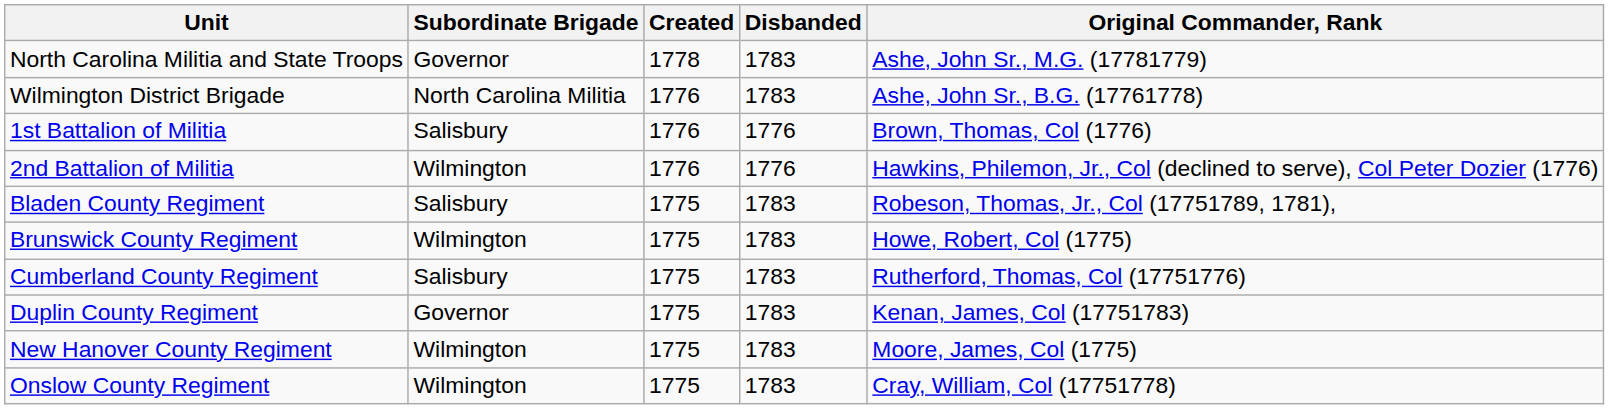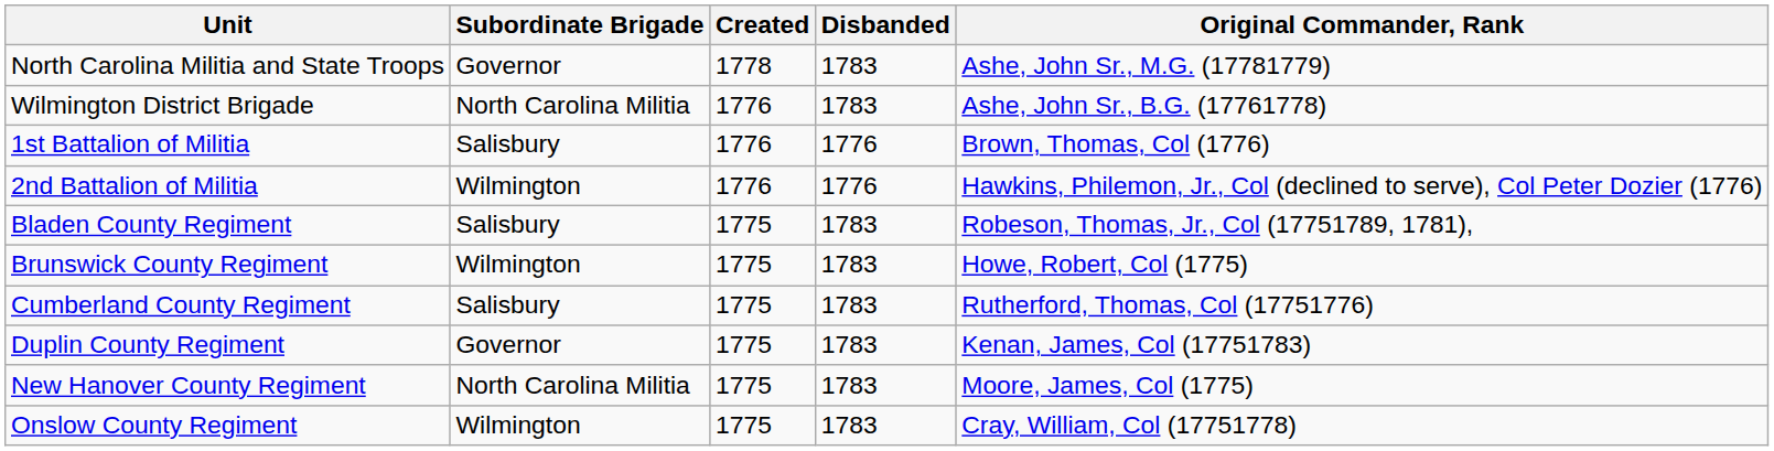 <table class="wikitable sortable">
 <tr>
 <th>Unit</th>
 <th>Subordinate Brigade</th>
 <th>Created</th>
 <th>Disbanded</th>
 <th>Original Commander, Rank</th>
 </tr>
 <tr>
 <td>North Carolina Militia and State Troops</td>
 <td>Governor</td>
 <td>1778</td>
 <td>1783</td>
 <td><a href='#'>Ashe, John Sr., M.G.</a> (17781779)</td>
 </tr>
 <tr>
 <td>Wilmington District Brigade</td>
 <td>North Carolina Militia</td>
 <td>1776</td>
 <td>1783</td>
 <td><a href='#'>Ashe, John Sr., B.G.</a> (17761778)</td>
 </tr>
 <tr>
 <td><a href='#'>1st Battalion of Militia</a></td>
 <td>Salisbury</td>
 <td>1776</td>
 <td>1776</td>
 <td><a href='#'>Brown, Thomas, Col</a> (1776)</td>
 </tr>
 <tr>
 <td><a href='#'>2nd Battalion of Militia</a></td>
 <td>Wilmington</td>
 <td>1776</td>
 <td>1776</td>
 <td><a href='#'>Hawkins, Philemon, Jr., Col</a> (declined to serve), <a href='#'>Col Peter Dozier</a> (1776)</td>
 </tr>
 <tr>
 <td><a href='#'>Bladen County Regiment</a></td>
 <td>Salisbury</td>
 <td>1775</td>
 <td>1783</td>
 <td><a href='#'>Robeson, Thomas, Jr., Col</a> (17751789, 1781), </td>
 </tr>
 <tr>
 <td><a href='#'>Brunswick County Regiment</a></td>
 <td>Wilmington</td>
 <td>1775</td>
 <td>1783</td>
 <td><a href='#'>Howe, Robert, Col</a> (1775)</td>
 </tr>
 <tr>
 <td><a href='#'>Cumberland County Regiment</a></td>
 <td>Salisbury</td>
 <td>1775</td>
 <td>1783</td>
 <td><a href='#'>Rutherford, Thomas, Col</a> (17751776)</td>
 </tr>
 <tr>
 <td><a href='#'>Duplin County Regiment</a></td>
 <td>Governor</td>
 <td>1775</td>
 <td>1783</td>
 <td><a href='#'>Kenan, James, Col</a> (17751783)</td>
 </tr>
 <tr>
 <td><a href='#'>New Hanover County Regiment</a></td>
-<td>Wilmington</td>
+<td>North Carolina Militia</td>
 <td>1775</td>
 <td>1783</td>
 <td><a href='#'>Moore, James, Col</a> (1775)</td>
 </tr>
 <tr>
 <td><a href='#'>Onslow County Regiment</a></td>
 <td>Wilmington</td>
 <td>1775</td>
 <td>1783</td>
 <td><a href='#'>Cray, William, Col</a> (17751778)</td>
 </tr>
 </table>
